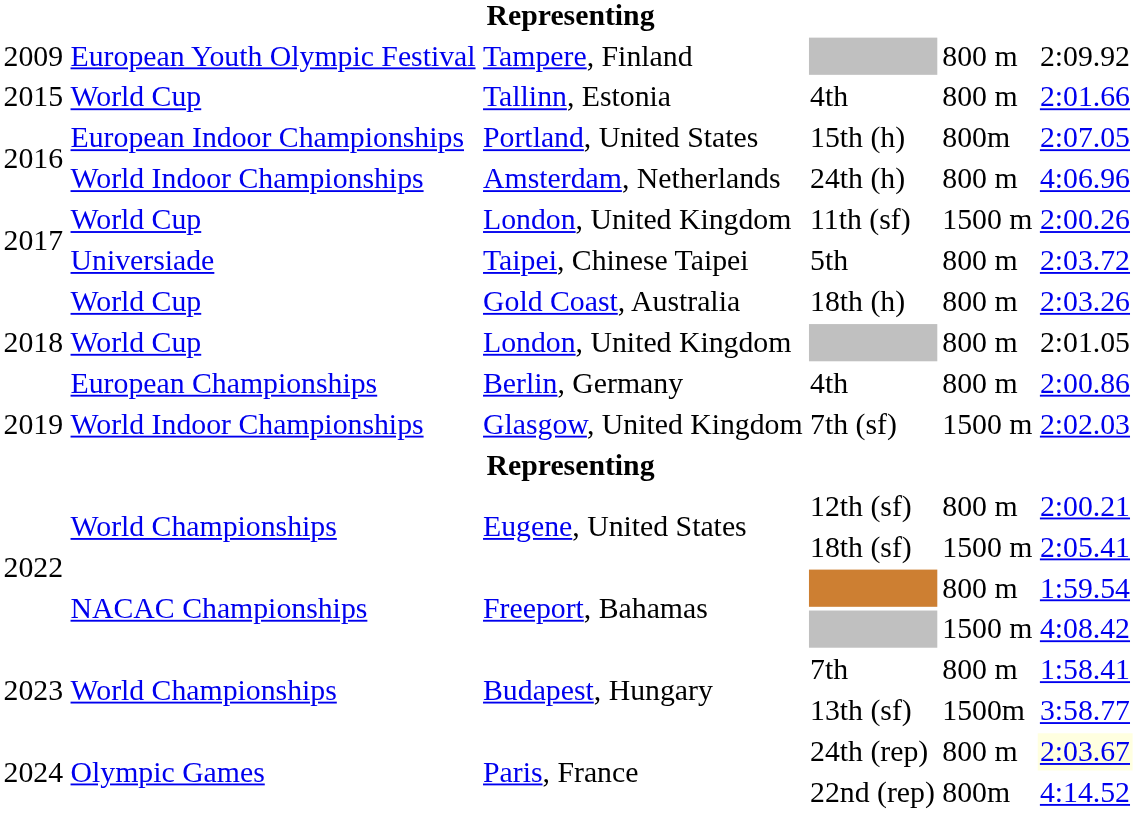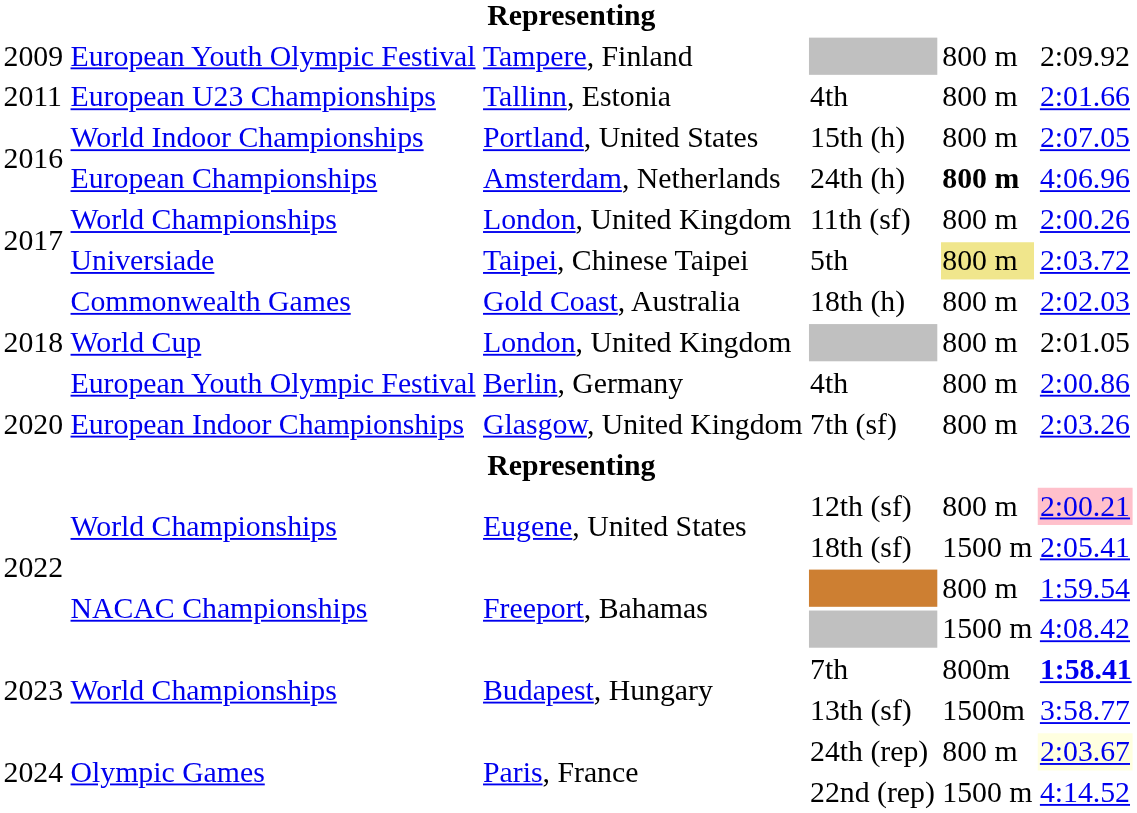 <table>
 <tr>
 <th colspan="7">Representing </th>
 </tr>
 <tr>
 <td>2009</td>
 <td><a href='#'>European Youth Olympic Festival</a></td>
 <td><a href='#'>Tampere</a>, Finland</td>
 <td bgcolor=silver></td>
 <td>800 m</td>
 <td>2:09.92</td>
 </tr>
 <tr>
-<td>2015</td>
-<td><a href='#'>World Cup</a></td>
+<td>2011</td>
+<td><a href='#'>European U23 Championships</a></td>
 <td><a href='#'>Tallinn</a>, Estonia</td>
 <td>4th</td>
 <td>800 m</td>
 <td><a href='#'>2:01.66</a></td>
 </tr>
 <tr>
 <td rowspan=2>2016</td>
-<td><a href='#'>European Indoor Championships</a></td>
+<td><a href='#'>World Indoor Championships</a></td>
 <td><a href='#'>Portland</a>, United States</td>
 <td>15th (h)</td>
-<td>800m</td>
+<td>800 m</td>
 <td><a href='#'>2:07.05</a></td>
 </tr>
 <tr>
-<td><a href='#'>World Indoor Championships</a></td>
+<td><a href='#'>European Championships</a></td>
 <td><a href='#'>Amsterdam</a>, Netherlands</td>
 <td>24th (h)</td>
-<td>800 m</td>
+<td><strong>800 m</strong></td>
 <td><a href='#'>4:06.96</a></td>
 </tr>
 <tr>
 <td rowspan=2>2017</td>
-<td><a href='#'>World Cup</a></td>
+<td><a href='#'>World Championships</a></td>
 <td><a href='#'>London</a>, United Kingdom</td>
 <td>11th (sf)</td>
-<td>1500 m</td>
+<td>800 m</td>
 <td><a href='#'>2:00.26</a></td>
 </tr>
 <tr>
 <td><a href='#'>Universiade</a></td>
 <td><a href='#'>Taipei</a>, Chinese Taipei</td>
 <td>5th</td>
-<td>800 m</td>
+<td style="background: khaki;">800 m</td>
 <td><a href='#'>2:03.72</a></td>
 </tr>
 <tr>
 <td rowspan=3>2018</td>
-<td><a href='#'>World Cup</a></td>
+<td><a href='#'>Commonwealth Games</a></td>
 <td><a href='#'>Gold Coast</a>, Australia</td>
 <td>18th (h)</td>
 <td>800 m</td>
-<td><a href='#'>2:03.26</a></td>
+<td><a href='#'>2:02.03</a></td>
 </tr>
 <tr>
 <td><a href='#'>World Cup</a></td>
 <td><a href='#'>London</a>, United Kingdom</td>
 <td bgcolor=silver></td>
 <td>800 m</td>
 <td>2:01.05</td>
 </tr>
 <tr>
-<td><a href='#'>European Championships</a></td>
+<td><a href='#'>European Youth Olympic Festival</a></td>
 <td><a href='#'>Berlin</a>, Germany</td>
 <td>4th</td>
 <td>800 m</td>
 <td><a href='#'>2:00.86</a></td>
 </tr>
 <tr>
-<td>2019</td>
-<td><a href='#'>World Indoor Championships</a></td>
+<td>2020</td>
+<td><a href='#'>European Indoor Championships</a></td>
 <td><a href='#'>Glasgow</a>, United Kingdom</td>
 <td>7th (sf)</td>
-<td>1500 m</td>
-<td><a href='#'>2:02.03</a></td>
+<td>800 m</td>
+<td><a href='#'>2:03.26</a></td>
 </tr>
 <tr>
 <th colspan="7">Representing </th>
 </tr>
 <tr>
 <td rowspan=4>2022</td>
 <td rowspan=2><a href='#'>World Championships</a></td>
 <td rowspan=2><a href='#'>Eugene</a>, United States</td>
 <td>12th (sf)</td>
 <td>800 m</td>
-<td><a href='#'>2:00.21</a></td>
+<td style="background: pink;"><a href='#'>2:00.21</a></td>
 </tr>
 <tr>
 <td>18th (sf)</td>
 <td>1500 m</td>
 <td><a href='#'>2:05.41</a></td>
 </tr>
 <tr>
 <td rowspan=2><a href='#'>NACAC Championships</a></td>
 <td rowspan=2><a href='#'>Freeport</a>, Bahamas</td>
 <td bgcolor=CD7F32></td>
 <td>800 m</td>
 <td><a href='#'>1:59.54</a></td>
 </tr>
 <tr>
 <td bgcolor=silver></td>
 <td>1500 m</td>
 <td><a href='#'>4:08.42</a></td>
 </tr>
 <tr>
 <td rowspan=2>2023</td>
 <td rowspan=2><a href='#'>World Championships</a></td>
 <td rowspan=2><a href='#'>Budapest</a>, Hungary</td>
 <td>7th</td>
-<td>800 m</td>
-<td><a href='#'>1:58.41</a></td>
+<td>800m</td>
+<td><strong><a href='#'>1:58.41</a></strong></td>
 <td></td>
 </tr>
 <tr>
 <td>13th (sf)</td>
 <td>1500m</td>
 <td><a href='#'>3:58.77</a></td>
 <td></td>
 </tr>
 <tr>
 <td rowspan=2>2024</td>
 <td rowspan=2><a href='#'>Olympic Games</a></td>
 <td rowspan=2><a href='#'>Paris</a>, France</td>
 <td>24th (rep)</td>
 <td>800 m</td>
 <td style="background: lightyellow;"><a href='#'>2:03.67</a></td>
 </tr>
 <tr>
 <td>22nd (rep)</td>
-<td>800m</td>
+<td>1500 m</td>
 <td><a href='#'>4:14.52</a></td>
 <td></td>
 </tr>
 </table>
